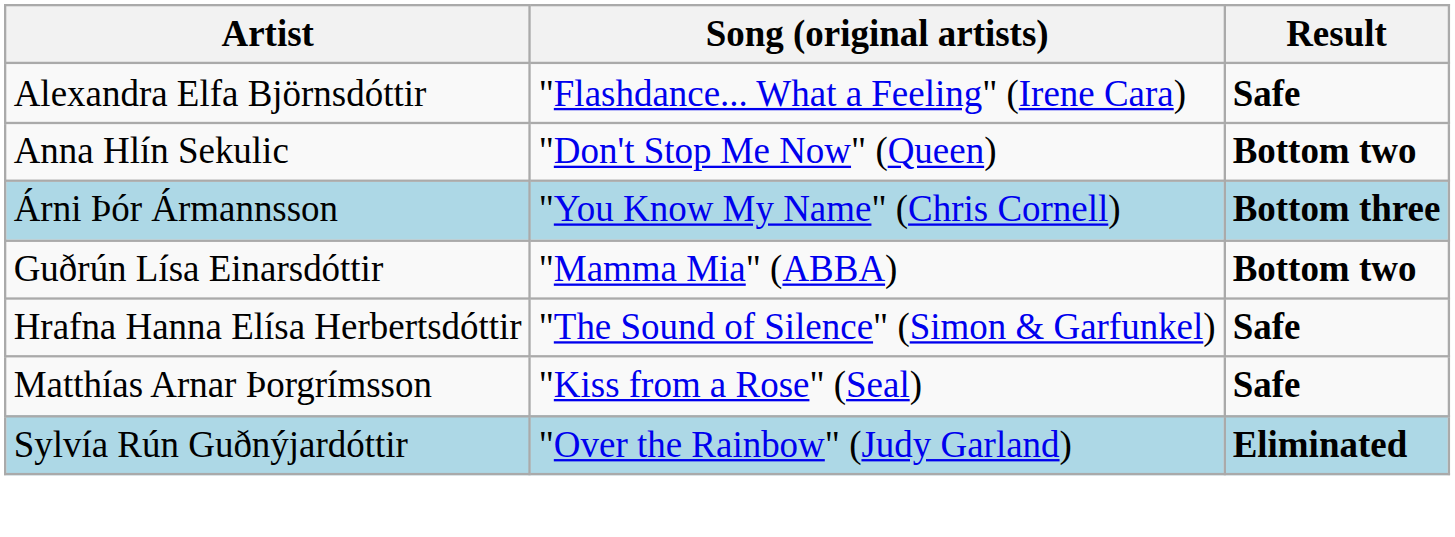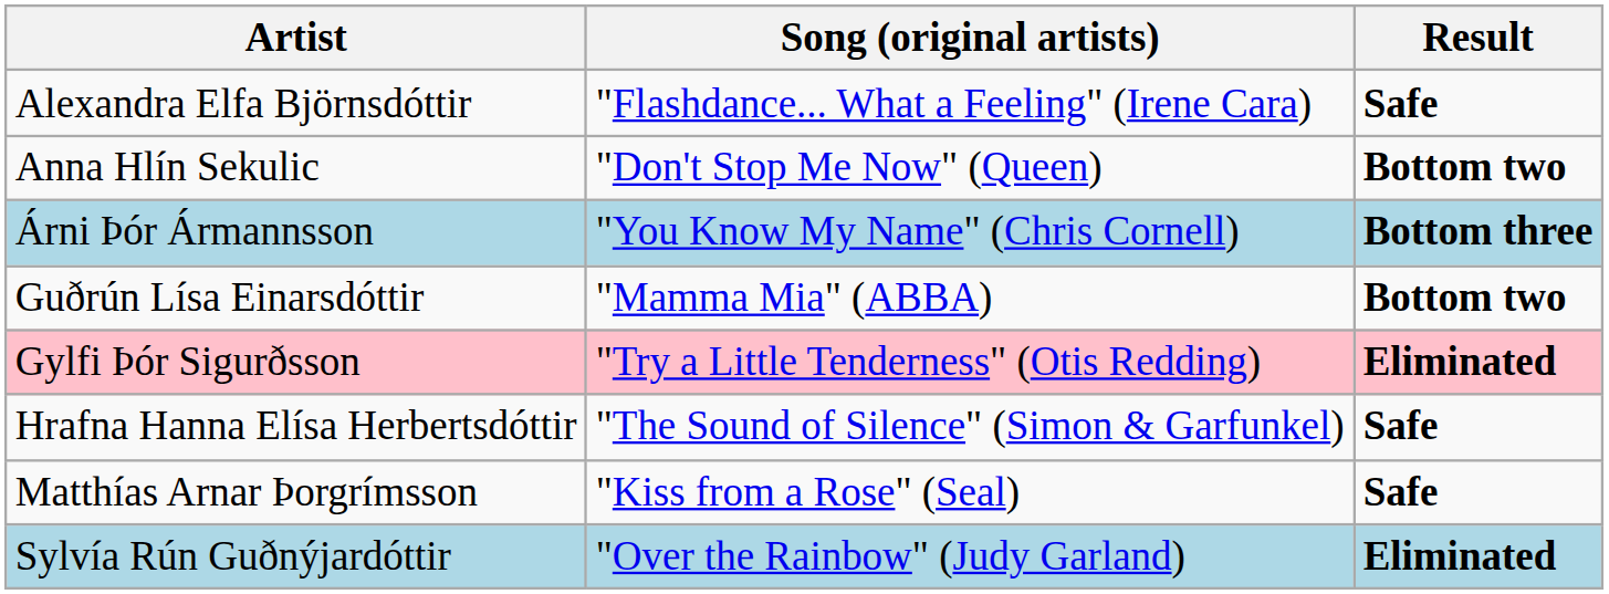 <table class=wikitable>
 <tr>
 <th>Artist</th>
 <th>Song (original artists)</th>
 <th>Result</th>
 </tr>
 <tr>
 <td>Alexandra Elfa Björnsdóttir</td>
 <td>"<a href='#'>Flashdance... What a Feeling</a>" (<a href='#'>Irene Cara</a>)</td>
 <td><strong>Safe</strong></td>
 </tr>
 <tr>
 <td>Anna Hlín Sekulic</td>
 <td>"<a href='#'>Don't Stop Me Now</a>" (<a href='#'>Queen</a>)</td>
 <td><strong>Bottom two</strong></td>
 </tr>
 <tr style="background:lightblue;">
 <td>Árni Þór Ármannsson</td>
 <td>"<a href='#'>You Know My Name</a>" (<a href='#'>Chris Cornell</a>)</td>
 <td><strong>Bottom three</strong></td>
 </tr>
 <tr>
 <td>Guðrún Lísa Einarsdóttir</td>
 <td>"<a href='#'>Mamma Mia</a>" (<a href='#'>ABBA</a>)</td>
 <td><strong>Bottom two</strong></td>
 </tr>
+<tr style="background:pink;">
+<td>Gylfi Þór Sigurðsson</td>
+<td>"<a href='#'>Try a Little Tenderness</a>" (<a href='#'>Otis Redding</a>)</td>
+<td><strong>Eliminated</strong></td>
+</tr>
 <tr>
 <td>Hrafna Hanna Elísa Herbertsdóttir</td>
 <td>"<a href='#'>The Sound of Silence</a>" (<a href='#'>Simon & Garfunkel</a>)</td>
 <td><strong>Safe</strong></td>
 </tr>
 <tr>
 <td>Matthías Arnar Þorgrímsson</td>
 <td>"<a href='#'>Kiss from a Rose</a>" (<a href='#'>Seal</a>)</td>
 <td><strong>Safe</strong></td>
 </tr>
 <tr style="background:lightblue;">
 <td>Sylvía Rún Guðnýjardóttir</td>
 <td>"<a href='#'>Over the Rainbow</a>" (<a href='#'>Judy Garland</a>)</td>
 <td><strong>Eliminated</strong></td>
 </tr>
 </table>
